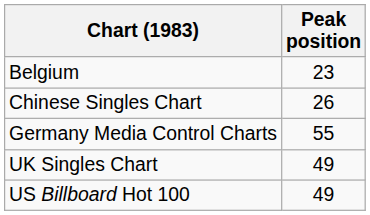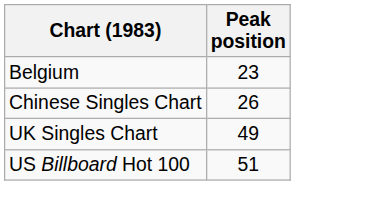 <table class="wikitable">
 <tr>
 <th>Chart (1983)</th>
 <th>Peak<br>position</th>
 </tr>
 <tr>
 <td>Belgium</td>
 <td align="center">23</td>
 </tr>
 <tr>
 <td>Chinese Singles Chart</td>
 <td align="center">26</td>
 </tr>
 <tr>
-<td>Germany Media Control Charts</td>
-<td align="center">55</td>
-</tr>
-<tr>
 <td>UK Singles Chart</td>
 <td align="center">49</td>
 </tr>
 <tr>
 <td>US <em>Billboard</em> Hot 100</td>
-<td align="center">49</td>
+<td align="center">51</td>
 </tr>
 </table>
